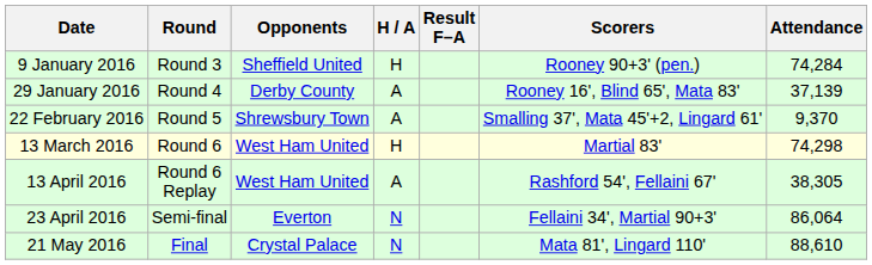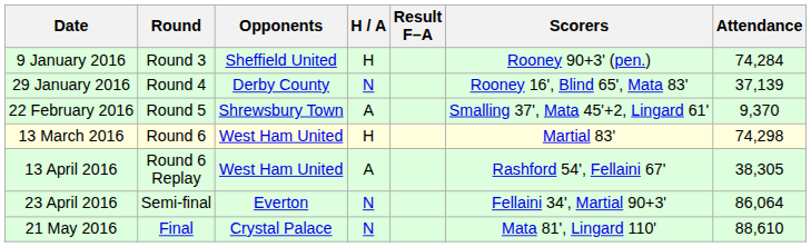 <table class="wikitable" style="text-align:center">
 <tr>
 <th>Date</th>
 <th>Round</th>
 <th>Opponents</th>
 <th>H / A</th>
 <th>Result<br>F–A</th>
 <th>Scorers</th>
 <th>Attendance</th>
 </tr>
 <tr bgcolor="#ddffdd">
 <td>9 January 2016</td>
 <td>Round 3</td>
 <td><a href='#'>Sheffield United</a></td>
 <td>H</td>
 <td></td>
 <td><a href='#'>Rooney</a> 90+3' (<a href='#'>pen.</a>)</td>
 <td>74,284</td>
 </tr>
 <tr bgcolor="#ddffdd">
 <td>29 January 2016</td>
 <td>Round 4</td>
 <td><a href='#'>Derby County</a></td>
-<td>A</td>
+<td><a href='#'>N</a></td>
 <td></td>
 <td><a href='#'>Rooney</a> 16', <a href='#'>Blind</a> 65', <a href='#'>Mata</a> 83'</td>
 <td>37,139</td>
 </tr>
 <tr bgcolor="#ddffdd">
 <td>22 February 2016</td>
 <td>Round 5</td>
 <td><a href='#'>Shrewsbury Town</a></td>
 <td>A</td>
 <td></td>
 <td><a href='#'>Smalling</a> 37', <a href='#'>Mata</a> 45'+2, <a href='#'>Lingard</a> 61'</td>
 <td>9,370</td>
 </tr>
 <tr bgcolor="#ffffdd">
 <td>13 March 2016</td>
 <td>Round 6</td>
 <td><a href='#'>West Ham United</a></td>
 <td>H</td>
 <td></td>
 <td><a href='#'>Martial</a> 83'</td>
 <td>74,298</td>
 </tr>
 <tr bgcolor="#ddffdd">
 <td>13 April 2016</td>
 <td>Round 6<br>Replay</td>
 <td><a href='#'>West Ham United</a></td>
 <td>A</td>
 <td></td>
 <td><a href='#'>Rashford</a> 54', <a href='#'>Fellaini</a> 67'</td>
 <td>38,305</td>
 </tr>
 <tr bgcolor="#ddffdd">
 <td>23 April 2016</td>
 <td>Semi-final</td>
 <td><a href='#'>Everton</a></td>
 <td><a href='#'>N</a></td>
 <td></td>
 <td><a href='#'>Fellaini</a> 34', <a href='#'>Martial</a> 90+3'</td>
 <td>86,064</td>
 </tr>
 <tr bgcolor="#ddffdd">
 <td>21 May 2016</td>
 <td><a href='#'>Final</a></td>
 <td><a href='#'>Crystal Palace</a></td>
 <td><a href='#'>N</a></td>
 <td> </td>
 <td><a href='#'>Mata</a> 81', <a href='#'>Lingard</a> 110'</td>
 <td>88,610</td>
 </tr>
 </table>
